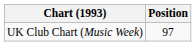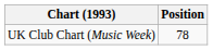 <table class="wikitable sortable">
 <tr>
 <th>Chart (1993)</th>
 <th>Position</th>
 </tr>
 <tr>
 <td>UK Club Chart (<em>Music Week</em>)</td>
-<td align="center">97</td>
+<td align="center">78</td>
 </tr>
 </table>
